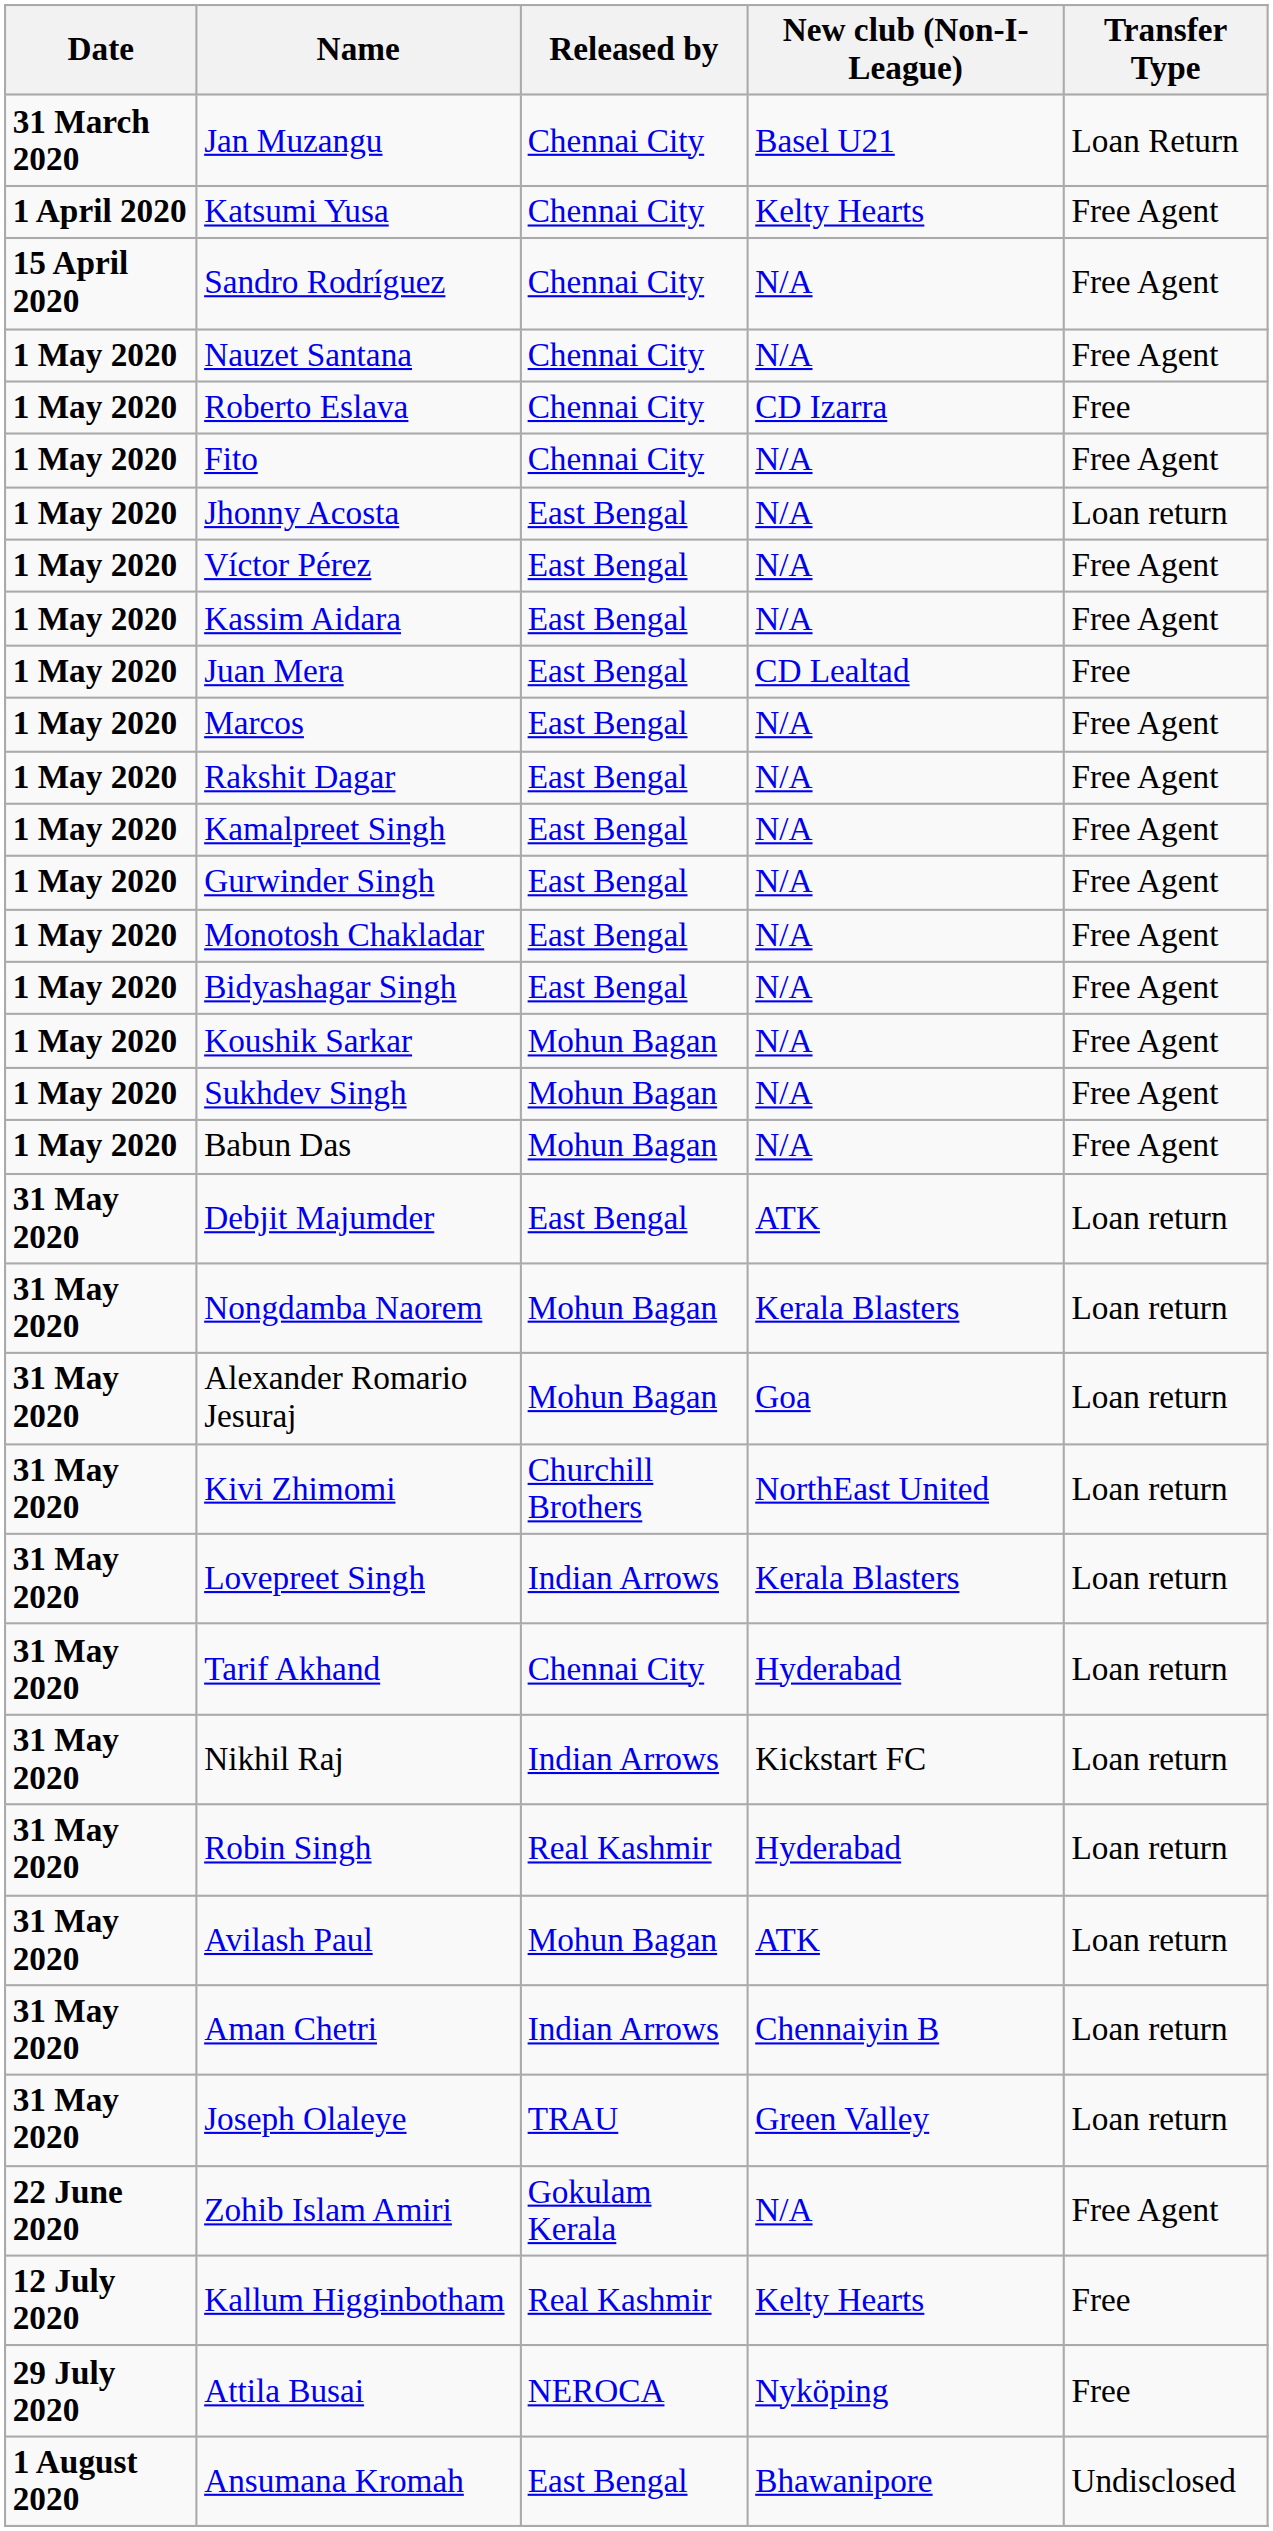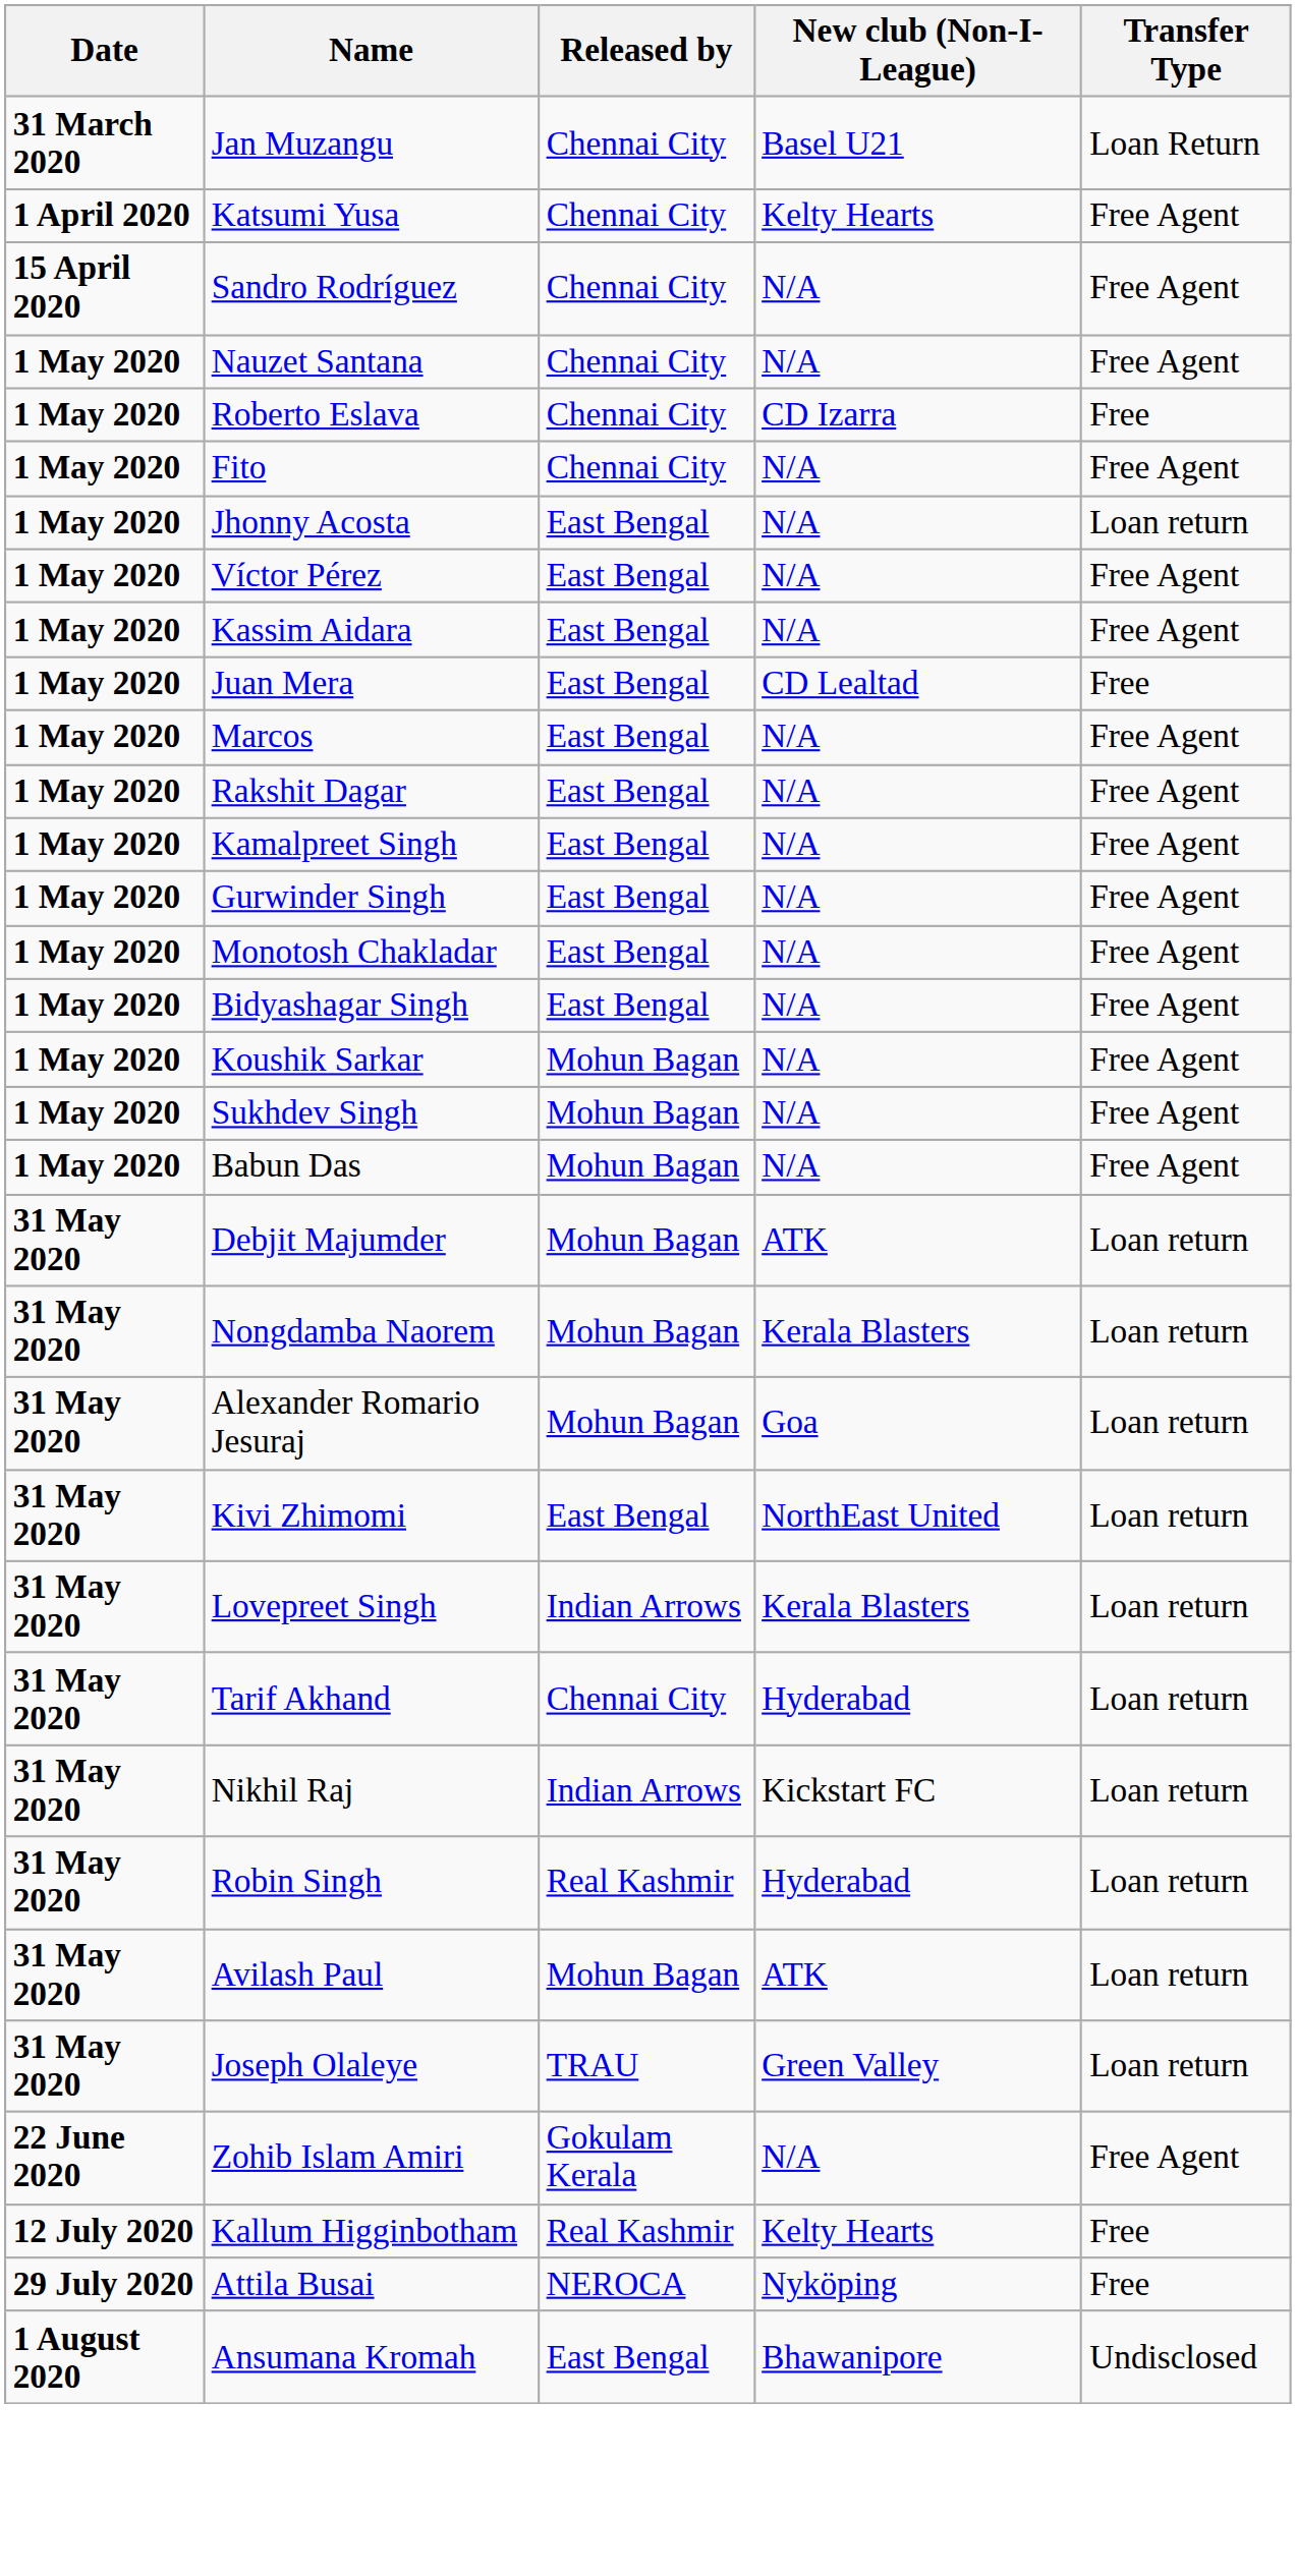 <table class="wikitable sortable">
 <tr>
 <th>Date</th>
 <th>Name</th>
 <th>Released by</th>
 <th>New club (Non-I-League)</th>
 <th>Transfer Type</th>
 </tr>
 <tr>
 <td><strong>31 March 2020</strong></td>
 <td> <a href='#'>Jan Muzangu</a></td>
 <td> <a href='#'>Chennai City</a></td>
 <td> <a href='#'>Basel U21</a></td>
 <td>Loan Return</td>
 </tr>
 <tr>
 <td><strong>1 April 2020</strong></td>
 <td> <a href='#'>Katsumi Yusa</a></td>
 <td> <a href='#'>Chennai City</a></td>
 <td> <a href='#'>Kelty Hearts</a></td>
 <td>Free Agent</td>
 </tr>
 <tr>
 <td><strong>15 April 2020</strong></td>
 <td> <a href='#'>Sandro Rodríguez</a></td>
 <td> <a href='#'>Chennai City</a></td>
 <td><a href='#'>N/A</a></td>
 <td>Free Agent</td>
 </tr>
 <tr>
 <td><strong>1 May 2020</strong></td>
 <td> <a href='#'>Nauzet Santana</a></td>
 <td> <a href='#'>Chennai City</a></td>
 <td><a href='#'>N/A</a></td>
 <td>Free Agent</td>
 </tr>
 <tr>
 <td><strong>1 May 2020</strong></td>
 <td> <a href='#'>Roberto Eslava</a></td>
 <td> <a href='#'>Chennai City</a></td>
 <td><a href='#'>CD Izarra</a></td>
 <td>Free</td>
 </tr>
 <tr>
 <td><strong>1 May 2020</strong></td>
 <td> <a href='#'>Fito</a></td>
 <td> <a href='#'>Chennai City</a></td>
 <td><a href='#'>N/A</a></td>
 <td>Free Agent</td>
 </tr>
 <tr>
 <td><strong>1 May 2020</strong></td>
 <td> <a href='#'>Jhonny Acosta</a></td>
 <td> <a href='#'>East Bengal</a></td>
 <td><a href='#'>N/A</a></td>
 <td>Loan return</td>
 </tr>
 <tr>
 <td><strong>1 May 2020</strong></td>
 <td> <a href='#'>Víctor Pérez</a></td>
 <td> <a href='#'>East Bengal</a></td>
 <td><a href='#'>N/A</a></td>
 <td>Free Agent</td>
 </tr>
 <tr>
 <td><strong>1 May 2020</strong></td>
 <td> <a href='#'>Kassim Aidara</a></td>
 <td> <a href='#'>East Bengal</a></td>
 <td><a href='#'>N/A</a></td>
 <td>Free Agent</td>
 </tr>
 <tr>
 <td><strong>1 May 2020</strong></td>
 <td> <a href='#'>Juan Mera</a></td>
 <td> <a href='#'>East Bengal</a></td>
 <td> <a href='#'>CD Lealtad</a></td>
 <td>Free</td>
 </tr>
 <tr>
 <td><strong>1 May 2020</strong></td>
 <td> <a href='#'>Marcos</a></td>
 <td> <a href='#'>East Bengal</a></td>
 <td><a href='#'>N/A</a></td>
 <td>Free Agent</td>
 </tr>
 <tr>
 <td><strong>1 May 2020</strong></td>
 <td> <a href='#'>Rakshit Dagar</a></td>
 <td> <a href='#'>East Bengal</a></td>
 <td><a href='#'>N/A</a></td>
 <td>Free Agent</td>
 </tr>
 <tr>
 <td><strong>1 May 2020</strong></td>
 <td> <a href='#'>Kamalpreet Singh</a></td>
 <td> <a href='#'>East Bengal</a></td>
 <td><a href='#'>N/A</a></td>
 <td>Free Agent</td>
 </tr>
 <tr>
 <td><strong>1 May 2020</strong></td>
 <td> <a href='#'>Gurwinder Singh</a></td>
 <td> <a href='#'>East Bengal</a></td>
 <td><a href='#'>N/A</a></td>
 <td>Free Agent</td>
 </tr>
 <tr>
 <td><strong>1 May 2020</strong></td>
 <td> <a href='#'>Monotosh Chakladar</a></td>
 <td> <a href='#'>East Bengal</a></td>
 <td><a href='#'>N/A</a></td>
 <td>Free Agent</td>
 </tr>
 <tr>
 <td><strong>1 May 2020</strong></td>
 <td> <a href='#'>Bidyashagar Singh</a></td>
 <td> <a href='#'>East Bengal</a></td>
 <td><a href='#'>N/A</a></td>
 <td>Free Agent</td>
 </tr>
 <tr>
 <td><strong>1 May 2020</strong></td>
 <td> <a href='#'>Koushik Sarkar</a></td>
 <td> <a href='#'>Mohun Bagan</a></td>
 <td><a href='#'>N/A</a></td>
 <td>Free Agent</td>
 </tr>
 <tr>
 <td><strong>1 May 2020</strong></td>
 <td> <a href='#'>Sukhdev Singh</a></td>
 <td> <a href='#'>Mohun Bagan</a></td>
 <td><a href='#'>N/A</a></td>
 <td>Free Agent</td>
 </tr>
 <tr>
 <td><strong>1 May 2020</strong></td>
 <td> Babun Das</td>
 <td> <a href='#'>Mohun Bagan</a></td>
 <td><a href='#'>N/A</a></td>
 <td>Free Agent</td>
 </tr>
 <tr>
 <td><strong>31 May 2020</strong></td>
 <td> <a href='#'>Debjit Majumder</a></td>
-<td> <a href='#'>East Bengal</a></td>
+<td> <a href='#'>Mohun Bagan</a></td>
 <td> <a href='#'>ATK</a></td>
 <td>Loan return</td>
 </tr>
 <tr>
 <td><strong>31 May 2020</strong></td>
 <td> <a href='#'>Nongdamba Naorem</a></td>
 <td> <a href='#'>Mohun Bagan</a></td>
 <td> <a href='#'>Kerala Blasters</a></td>
 <td>Loan return</td>
 </tr>
 <tr>
 <td><strong>31 May 2020</strong></td>
 <td> Alexander Romario Jesuraj</td>
 <td> <a href='#'>Mohun Bagan</a></td>
 <td> <a href='#'>Goa</a></td>
 <td>Loan return</td>
 </tr>
 <tr>
 <td><strong>31 May 2020</strong></td>
 <td> <a href='#'>Kivi Zhimomi</a></td>
-<td> <a href='#'>Churchill Brothers</a></td>
+<td> <a href='#'>East Bengal</a></td>
 <td> <a href='#'>NorthEast United</a></td>
 <td>Loan return</td>
 </tr>
 <tr>
 <td><strong>31 May 2020</strong></td>
 <td> <a href='#'>Lovepreet Singh</a></td>
 <td> <a href='#'>Indian Arrows</a></td>
 <td> <a href='#'>Kerala Blasters</a></td>
 <td>Loan return</td>
 </tr>
 <tr>
 <td><strong>31 May 2020</strong></td>
 <td> <a href='#'>Tarif Akhand</a></td>
 <td> <a href='#'>Chennai City</a></td>
 <td> <a href='#'>Hyderabad</a></td>
 <td>Loan return</td>
 </tr>
 <tr>
 <td><strong>31 May 2020</strong></td>
 <td> Nikhil Raj</td>
 <td> <a href='#'>Indian Arrows</a></td>
 <td> Kickstart FC</td>
 <td>Loan return</td>
 </tr>
 <tr>
 <td><strong>31 May 2020</strong></td>
 <td> <a href='#'>Robin Singh</a></td>
 <td> <a href='#'>Real Kashmir</a></td>
 <td> <a href='#'>Hyderabad</a></td>
 <td>Loan return</td>
 </tr>
 <tr>
 <td><strong>31 May 2020</strong></td>
 <td> <a href='#'>Avilash Paul</a></td>
 <td> <a href='#'>Mohun Bagan</a></td>
 <td> <a href='#'>ATK</a></td>
 <td>Loan return</td>
 </tr>
 <tr>
 <td><strong>31 May 2020</strong></td>
-<td> <a href='#'>Aman Chetri</a></td>
-<td> <a href='#'>Indian Arrows</a></td>
-<td> <a href='#'>Chennaiyin B</a></td>
-<td>Loan return</td>
-</tr>
-<tr>
-<td><strong>31 May 2020</strong></td>
 <td> <a href='#'>Joseph Olaleye</a></td>
 <td> <a href='#'>TRAU</a></td>
 <td> <a href='#'>Green Valley</a></td>
 <td>Loan return</td>
 </tr>
 <tr>
 <td><strong>22 June 2020</strong></td>
 <td> <a href='#'>Zohib Islam Amiri</a></td>
 <td> <a href='#'>Gokulam Kerala</a></td>
 <td><a href='#'>N/A</a></td>
 <td>Free Agent</td>
 </tr>
 <tr>
 <td><strong>12 July 2020</strong></td>
 <td> <a href='#'>Kallum Higginbotham</a></td>
 <td> <a href='#'>Real Kashmir</a></td>
 <td> <a href='#'>Kelty Hearts</a></td>
 <td>Free</td>
 </tr>
 <tr>
 <td><strong>29 July 2020</strong></td>
 <td> <a href='#'>Attila Busai</a></td>
 <td> <a href='#'>NEROCA</a></td>
 <td> <a href='#'>Nyköping</a></td>
 <td>Free</td>
 </tr>
 <tr>
 <td><strong>1 August 2020</strong></td>
 <td> <a href='#'>Ansumana Kromah</a></td>
 <td> <a href='#'>East Bengal</a></td>
 <td> <a href='#'>Bhawanipore</a></td>
 <td>Undisclosed</td>
 </tr>
 <tr>
 </tr>
 </table>
